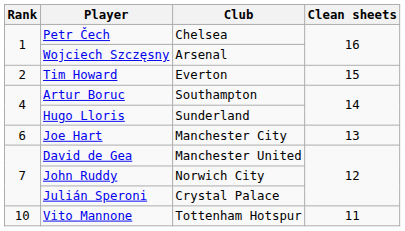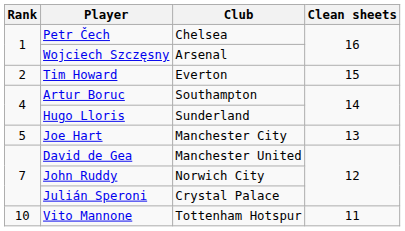 <table class="wikitable sortable" style="text-align:center">
 <tr>
 <th>Rank</th>
 <th>Player</th>
 <th>Club</th>
 <th>Clean sheets</th>
 </tr>
 <tr>
 <td rowspan="2">1</td>
 <td align="left"> <a href='#'>Petr Čech</a></td>
 <td align="left">Chelsea</td>
 <td rowspan="2">16</td>
 </tr>
 <tr>
 <td align="left"> <a href='#'>Wojciech Szczęsny</a></td>
 <td align="left">Arsenal</td>
 </tr>
 <tr>
 <td>2</td>
 <td align="left"> <a href='#'>Tim Howard</a></td>
 <td align="left">Everton</td>
 <td>15</td>
 </tr>
 <tr>
 <td rowspan="2">4</td>
 <td align="left"> <a href='#'>Artur Boruc</a></td>
 <td align="left">Southampton</td>
 <td rowspan="2">14</td>
 </tr>
 <tr>
 <td align="left"> <a href='#'>Hugo Lloris</a></td>
 <td align="left">Sunderland</td>
 </tr>
 <tr>
-<td>6</td>
+<td>5</td>
 <td align="left"> <a href='#'>Joe Hart</a></td>
 <td align="left">Manchester City</td>
 <td>13</td>
 </tr>
 <tr>
 <td rowspan="3">7</td>
 <td align="left"> <a href='#'>David de Gea</a></td>
 <td align="left">Manchester United</td>
 <td rowspan="3">12</td>
 </tr>
 <tr>
 <td align="left"> <a href='#'>John Ruddy</a></td>
 <td align="left">Norwich City</td>
 </tr>
 <tr>
 <td align="left"> <a href='#'>Julián Speroni</a></td>
 <td align="left">Crystal Palace</td>
 </tr>
 <tr>
 <td>10</td>
 <td align="left"> <a href='#'>Vito Mannone</a></td>
 <td align="left">Tottenham Hotspur</td>
 <td>11</td>
 </tr>
 </table>
